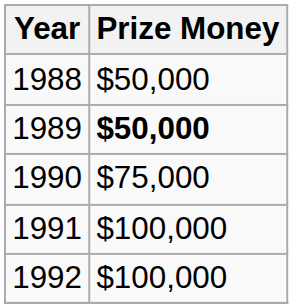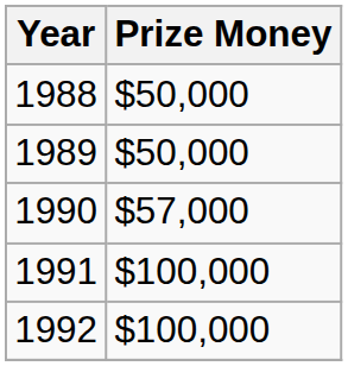 <table class="wikitable">
 <tr>
 <th>Year</th>
 <th>Prize Money</th>
 </tr>
 <tr>
 <td>1988</td>
 <td>$50,000</td>
 </tr>
 <tr>
 <td>1989</td>
-<td><strong>$50,000</strong></td>
+<td>$50,000</td>
 </tr>
 <tr>
 <td>1990</td>
-<td>$75,000</td>
+<td>$57,000</td>
 </tr>
 <tr>
 <td>1991</td>
 <td>$100,000</td>
 </tr>
 <tr>
 <td>1992</td>
 <td>$100,000</td>
 </tr>
 <tr>
 </tr>
 </table>
